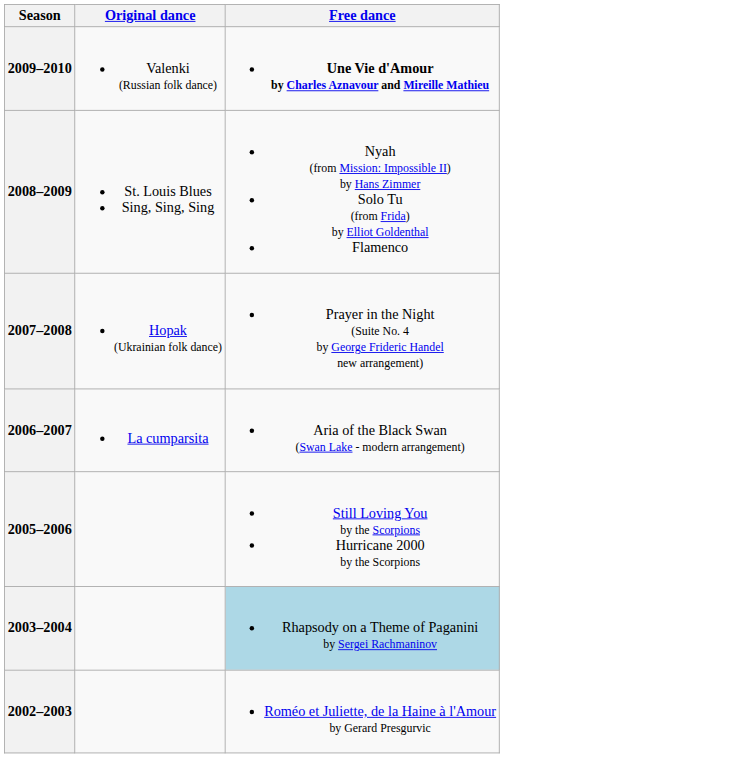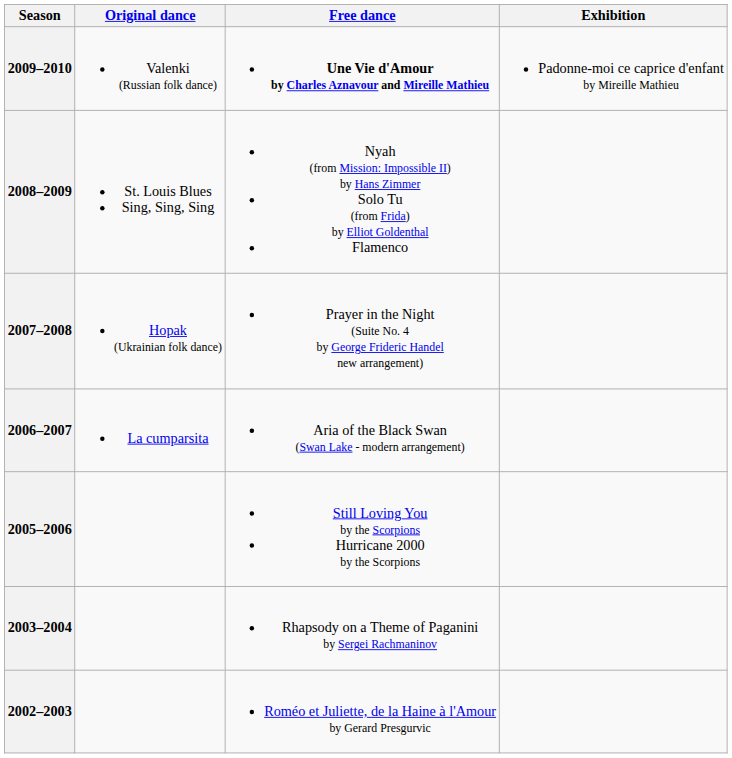 <table class="wikitable" style="text-align:center">
 <tr>
 <th>Season</th>
 <th><a href='#'>Original dance</a></th>
 <th><a href='#'>Free dance</a></th>
+<th>Exhibition</th>
 </tr>
 <tr>
 <th>2009–2010 <br></th>
 <td><br><ul><li>Valenki <br><small> (Russian folk dance) </small></li></ul></td>
 <td><strong><br><ul><li>Une Vie d'Amour <br><small> by <a href='#'>Charles Aznavour</a> and <a href='#'>Mireille Mathieu</a> </small></li></ul></strong></td>
+<td><br><ul><li>Padonne-moi ce caprice d'enfant <br><small> by Mireille Mathieu </small></li></ul></td>
 </tr>
 <tr>
 <th>2008–2009 <br></th>
 <td><br><ul><li>St. Louis Blues</li><li>Sing, Sing, Sing</li></ul></td>
 <td><br><ul><li>Nyah <br><small> (from <a href='#'>Mission: Impossible II</a>) <br> by <a href='#'>Hans Zimmer</a> </small></li><li>Solo Tu <br><small> (from <a href='#'>Frida</a>) <br> by <a href='#'>Elliot Goldenthal</a> </small></li><li>Flamenco</li></ul></td>
+<td></td>
 </tr>
 <tr>
 <th>2007–2008 <br></th>
 <td><br><ul><li><a href='#'>Hopak</a> <br><small> (Ukrainian folk dance) </small></li></ul></td>
 <td><br><ul><li>Prayer in the Night <br><small> (Suite No. 4 <br> by <a href='#'>George Frideric Handel</a> <br> new arrangement) </small></li></ul></td>
+<td></td>
 </tr>
 <tr>
 <th>2006–2007 <br></th>
 <td><br><ul><li><a href='#'>La cumparsita</a></li></ul></td>
 <td><br><ul><li>Aria of the Black Swan <br><small> (<a href='#'>Swan Lake</a> - modern arrangement) </small></li></ul></td>
+<td></td>
 </tr>
 <tr>
 <th>2005–2006 <br></th>
 <td></td>
 <td><br><ul><li><a href='#'>Still Loving You</a> <br><small> by the <a href='#'>Scorpions</a> </small></li><li>Hurricane 2000 <br><small> by the Scorpions </small></li></ul></td>
+<td></td>
 </tr>
 <tr>
 <th>2003–2004 <br></th>
 <td></td>
-<td style="background: lightblue;"><br><ul><li>Rhapsody on a Theme of Paganini <br><small> by <a href='#'>Sergei Rachmaninov</a> </small></li></ul></td>
+<td><br><ul><li>Rhapsody on a Theme of Paganini <br><small> by <a href='#'>Sergei Rachmaninov</a> </small></li></ul></td>
+<td></td>
 </tr>
 <tr>
 <th>2002–2003 <br></th>
 <td></td>
 <td><br><ul><li><a href='#'>Roméo et Juliette, de la Haine à l'Amour</a> <br><small> by Gerard Presgurvic </small></li></ul></td>
+<td></td>
 </tr>
 </table>
